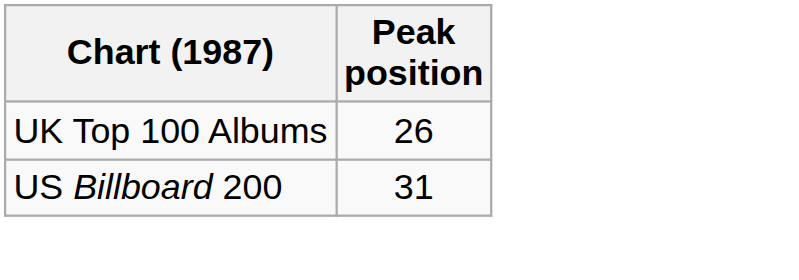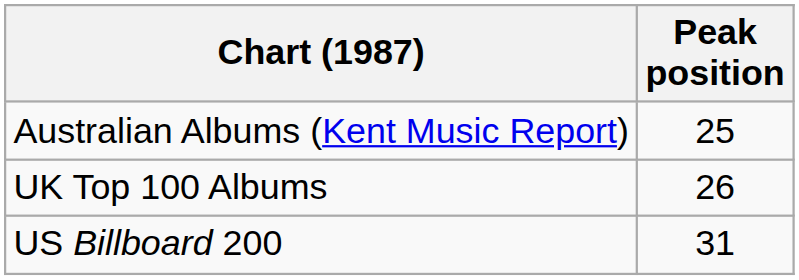 <table class="wikitable">
 <tr>
 <th>Chart (1987)</th>
 <th>Peak<br>position</th>
+</tr>
+<tr>
+<td>Australian Albums (<a href='#'>Kent Music Report</a>)</td>
+<td align="center">25</td>
 </tr>
 <tr>
 <td>UK Top 100 Albums</td>
 <td align="center">26</td>
 </tr>
 <tr>
 <td>US <em>Billboard</em> 200</td>
 <td align="center">31</td>
 </tr>
 </table>
